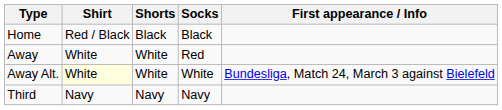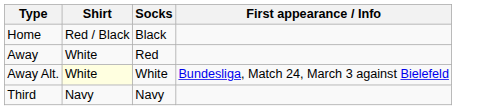 <table class="wikitable">
 <tr>
 <th>Type</th>
 <th>Shirt</th>
-<th>Shorts</th>
 <th>Socks</th>
 <th>First appearance / Info</th>
 </tr>
 <tr>
 <td>Home</td>
 <td>Red / Black</td>
 <td>Black</td>
-<td>Black</td>
 <td></td>
 </tr>
 <tr>
 <td>Away</td>
-<td>White</td>
 <td>White</td>
 <td>Red</td>
 <td></td>
 </tr>
 <tr>
 <td>Away Alt.</td>
 <td style="background: lightyellow;">White</td>
 <td>White</td>
-<td>White</td>
 <td><a href='#'>Bundesliga</a>, Match 24, March 3 against <a href='#'>Bielefeld</a></td>
 </tr>
 <tr>
 <td>Third</td>
 <td>Navy</td>
 <td>Navy</td>
-<td>Navy</td>
 <td></td>
 </tr>
 </table>
